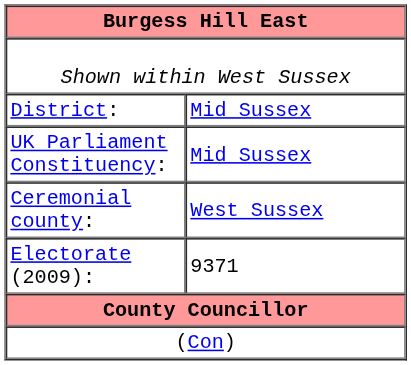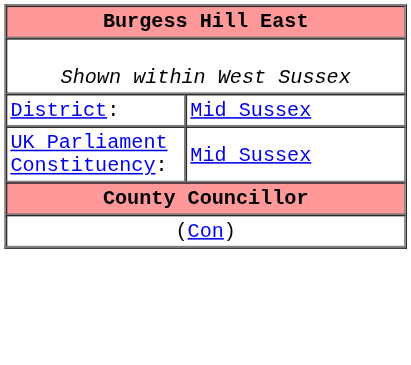 <table class="vcard" border=1 cellpadding=2 cellspacing=0 align=right width=260 style=margin-left:0.5em;>
 <tr>
 <th class="fn org" colspan=2 align=center bgcolor="#ff9999"><strong>Burgess Hill East</strong></th>
 </tr>
 <tr>
 <td colspan=2 align=center><br><em>Shown within West Sussex</em></td>
 </tr>
 <tr class="note">
 <td width="45%"><a href='#'>District</a>:</td>
 <td><a href='#'>Mid Sussex</a></td>
 </tr>
 <tr class="note">
 <td><a href='#'>UK Parliament Constituency</a>:</td>
 <td><a href='#'>Mid Sussex</a></td>
 </tr>
-<tr class="note">
-<td><a href='#'>Ceremonial county</a>:</td>
-<td><a href='#'>West Sussex</a></td>
-</tr>
-<tr class="note">
-<td><a href='#'>Electorate</a> (2009):</td>
-<td>9371</td>
-</tr>
 <tr>
 <th colspan=2 align=center bgcolor="#ff9999">County Councillor</th>
 </tr>
 <tr>
 <td colspan=2 align=center> (<a href='#'>Con</a>)</td>
 </tr>
 </table>
